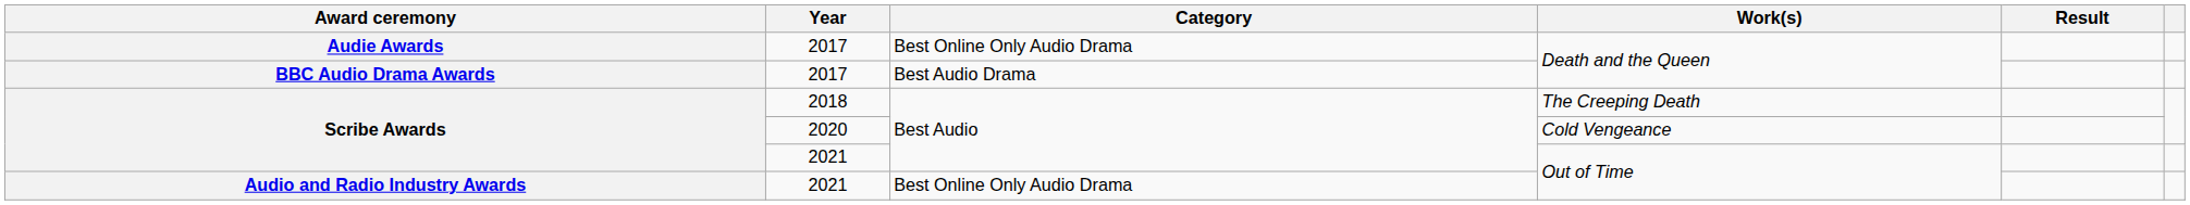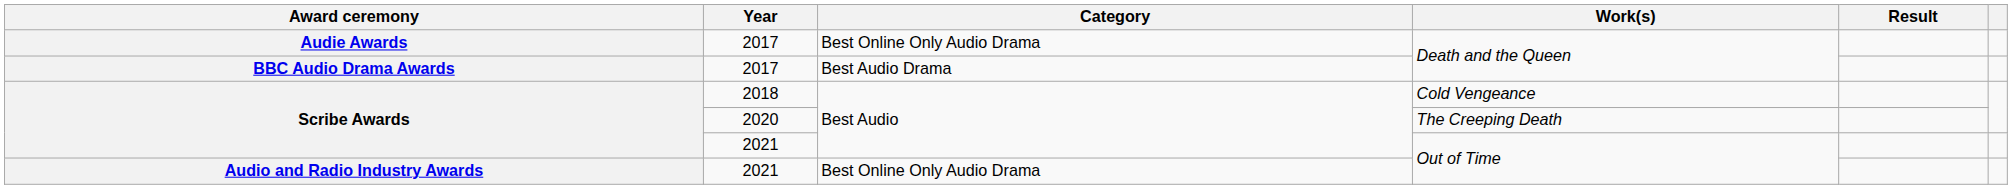 <table class="wikitable sortable plainrowheaders" style="width:100%;">
 <tr>
 <th scope="col">Award ceremony</th>
 <th scope="col">Year</th>
 <th scope="col">Category</th>
 <th scope="col">Work(s)</th>
 <th scope="col">Result</th>
 <th scope="col" class="unsortable"></th>
 </tr>
 <tr>
 <th scope="row"><a href='#'>Audie Awards</a></th>
 <td style="text-align:center">2017</td>
 <td>Best Online Only Audio Drama</td>
 <td rowspan="2"><em>Death and the Queen</em></td>
 <td></td>
 <td style="text-align:center"></td>
 </tr>
 <tr>
 <th scope="row"><a href='#'>BBC Audio Drama Awards</a></th>
 <td style="text-align:center">2017</td>
 <td>Best Audio Drama</td>
 <td></td>
 <td style="text-align:center"></td>
 </tr>
 <tr>
 <th scope="row" rowspan="3">Scribe Awards</th>
 <td style="text-align:center">2018</td>
 <td rowspan="3">Best Audio</td>
-<td><em>The Creeping Death</em></td>
+<td><em>Cold Vengeance</em></td>
 <td></td>
 <td style="text-align:center" rowspan="2"></td>
 </tr>
 <tr>
 <td style="text-align:center">2020</td>
-<td><em>Cold Vengeance</em></td>
+<td><em>The Creeping Death</em></td>
 <td></td>
 </tr>
 <tr>
 <td style="text-align:center">2021</td>
 <td rowspan="2"><em>Out of Time</em></td>
 <td></td>
 <td style="text-align:center"></td>
 </tr>
 <tr>
 <th scope="row"><a href='#'>Audio and Radio Industry Awards</a></th>
 <td style="text-align:center">2021</td>
 <td>Best Online Only Audio Drama</td>
 <td></td>
 <td style="text-align:center"></td>
 </tr>
 </table>
